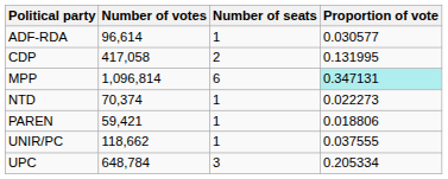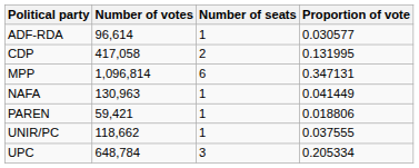 <table class="wikitable">
 <tr>
 <th>Political party</th>
 <th>Number of votes</th>
 <th>Number of seats</th>
 <th>Proportion of vote</th>
 </tr>
 <tr>
 <td>ADF-RDA</td>
 <td>96,614</td>
 <td>1</td>
 <td>0.030577</td>
 </tr>
 <tr>
 <td>CDP</td>
 <td>417,058</td>
 <td>2</td>
 <td>0.131995</td>
 </tr>
 <tr>
 <td>MPP</td>
 <td>1,096,814</td>
 <td>6</td>
-<td style="background: paleturquoise;">0.347131</td>
+<td>0.347131</td>
 </tr>
 <tr>
-<td>NTD</td>
-<td>70,374</td>
+<td>NAFA</td>
+<td>130,963</td>
 <td>1</td>
-<td>0.022273</td>
+<td>0.041449</td>
 </tr>
 <tr>
 <td>PAREN</td>
 <td>59,421</td>
 <td>1</td>
 <td>0.018806</td>
 </tr>
 <tr>
 <td>UNIR/PC</td>
 <td>118,662</td>
 <td>1</td>
 <td>0.037555</td>
 </tr>
 <tr>
 <td>UPC</td>
 <td>648,784</td>
 <td>3</td>
 <td>0.205334</td>
 </tr>
 </table>
